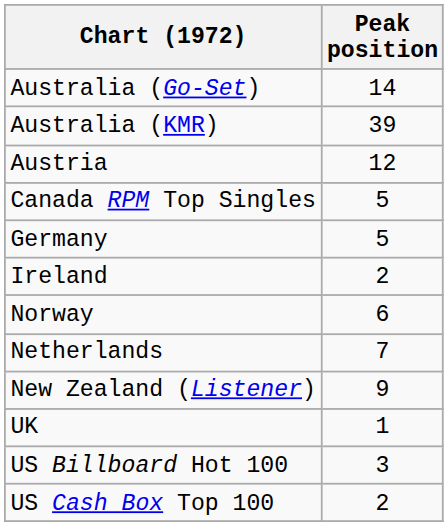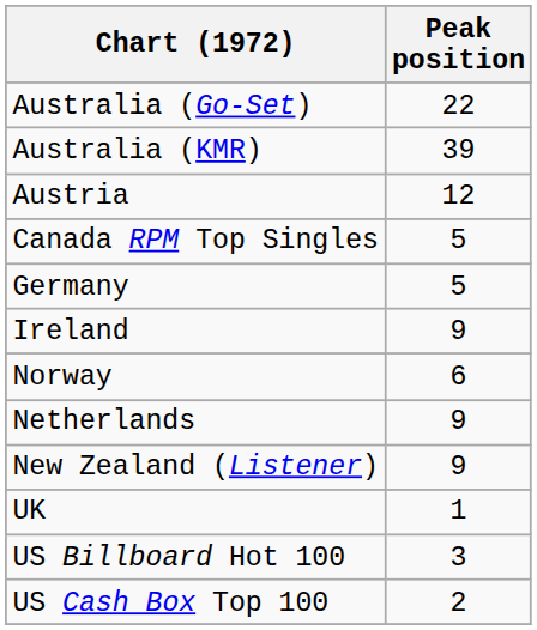 <table class="wikitable sortable">
 <tr>
 <th style="text-align:center;">Chart (1972)</th>
 <th style="text-align:center;">Peak<br>position</th>
 </tr>
 <tr>
 <td align="left">Australia (<em><a href='#'>Go-Set</a></em>)</td>
-<td style="text-align:center;">14</td>
+<td style="text-align:center;">22</td>
 </tr>
 <tr>
 <td align="left">Australia (<a href='#'>KMR</a>)</td>
 <td style="text-align:center;">39</td>
 </tr>
 <tr>
 <td align="left">Austria</td>
 <td style="text-align:center;">12</td>
 </tr>
 <tr>
 <td align="left">Canada <em><a href='#'>RPM</a></em> Top Singles</td>
 <td style="text-align:center;">5</td>
 </tr>
 <tr>
 <td align="left">Germany</td>
 <td style="text-align:center;">5</td>
 </tr>
 <tr>
 <td align="left">Ireland</td>
-<td style="text-align:center;">2</td>
+<td style="text-align:center;">9</td>
 </tr>
 <tr>
 <td align="left">Norway</td>
 <td style="text-align:center;">6</td>
 </tr>
 <tr>
 <td>Netherlands</td>
-<td style="text-align:center;">7</td>
+<td style="text-align:center;">9</td>
 </tr>
 <tr>
 <td>New Zealand (<em><a href='#'>Listener</a></em>)</td>
 <td style="text-align:center;">9</td>
 </tr>
 <tr>
 <td>UK</td>
 <td style="text-align:center;">1</td>
 </tr>
 <tr>
 <td>US <em>Billboard</em> Hot 100</td>
 <td style="text-align:center;">3</td>
 </tr>
 <tr>
 <td>US <em><a href='#'>Cash Box</a></em> Top 100</td>
 <td style="text-align:center;">2</td>
 </tr>
 </table>
